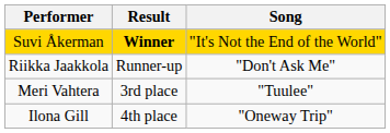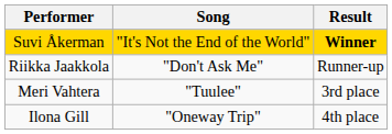 <table class="wikitable" style="text-align: center; width: auto">
 <tr>
 <th>Performer</th>
+<th>Song</th>
 <th>Result</th>
-<th>Song</th>
 </tr>
 <tr style="background:gold">
 <td>Suvi Åkerman</td>
+<td>"It's Not the End of the World"</td>
 <td><strong>Winner</strong></td>
-<td>"It's Not the End of the World"</td>
 </tr>
 <tr>
 <td>Riikka Jaakkola</td>
+<td>"Don't Ask Me"</td>
 <td>Runner-up</td>
-<td>"Don't Ask Me"</td>
 </tr>
 <tr>
 <td>Meri Vahtera</td>
+<td>"Tuulee"</td>
 <td>3rd place</td>
-<td>"Tuulee"</td>
 </tr>
 <tr>
 <td>Ilona Gill</td>
+<td>"Oneway Trip"</td>
 <td>4th place</td>
-<td>"Oneway Trip"</td>
 </tr>
 </table>
